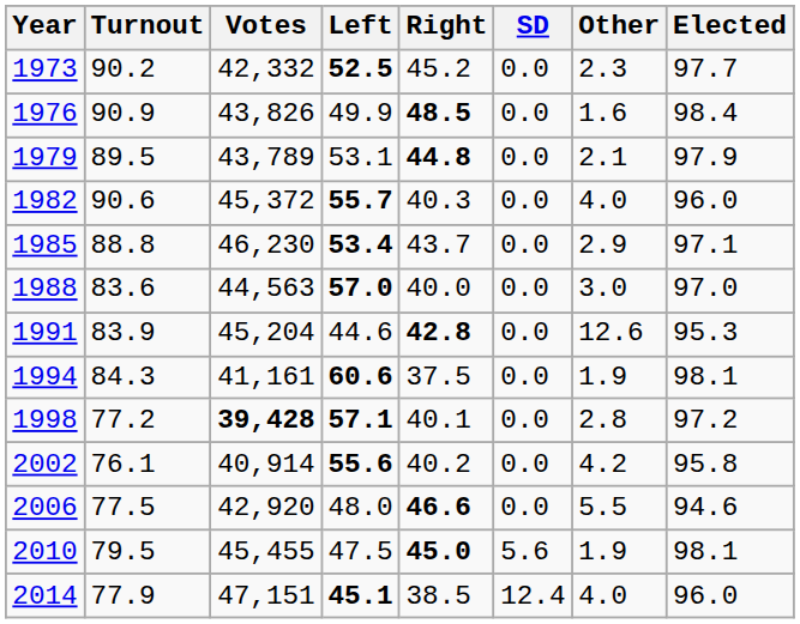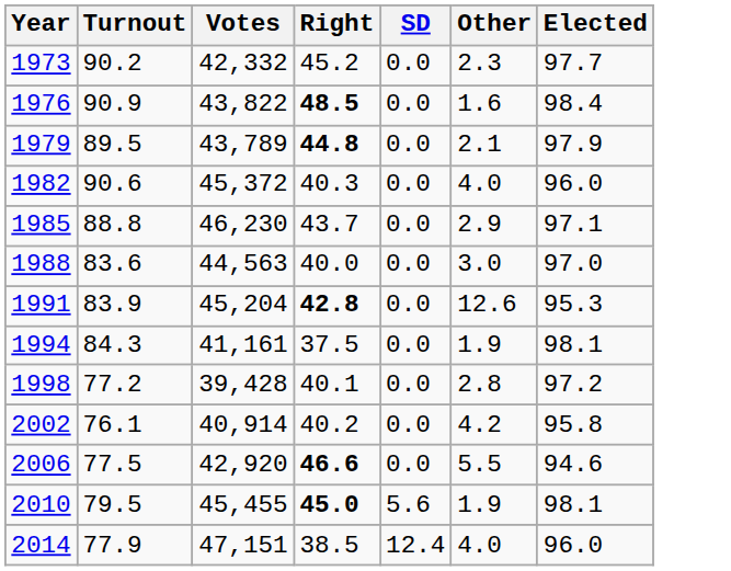 <table class="wikitable sortable" style="font-size: 95%;">
 <tr>
 <th>Year</th>
 <th>Turnout</th>
 <th>Votes</th>
-<th>Left</th>
 <th>Right</th>
 <th><a href='#'>SD</a></th>
 <th>Other</th>
 <th>Elected</th>
 </tr>
 <tr>
 <td><a href='#'>1973</a></td>
 <td>90.2</td>
 <td>42,332</td>
-<td><strong>52.5</strong></td>
 <td>45.2</td>
 <td>0.0</td>
 <td>2.3</td>
 <td>97.7</td>
 </tr>
 <tr>
 <td><a href='#'>1976</a></td>
 <td>90.9</td>
-<td>43,826</td>
-<td>49.9</td>
+<td>43,822</td>
 <td><strong>48.5</strong></td>
 <td>0.0</td>
 <td>1.6</td>
 <td>98.4</td>
 </tr>
 <tr>
 <td><a href='#'>1979</a></td>
 <td>89.5</td>
 <td>43,789</td>
-<td>53.1</td>
 <td><strong>44.8</strong></td>
 <td>0.0</td>
 <td>2.1</td>
 <td>97.9</td>
 </tr>
 <tr>
 <td><a href='#'>1982</a></td>
 <td>90.6</td>
 <td>45,372</td>
-<td><strong>55.7</strong></td>
 <td>40.3</td>
 <td>0.0</td>
 <td>4.0</td>
 <td>96.0</td>
 </tr>
 <tr>
 <td><a href='#'>1985</a></td>
 <td>88.8</td>
 <td>46,230</td>
-<td><strong>53.4</strong></td>
 <td>43.7</td>
 <td>0.0</td>
 <td>2.9</td>
 <td>97.1</td>
 </tr>
 <tr>
 <td><a href='#'>1988</a></td>
 <td>83.6</td>
 <td>44,563</td>
-<td><strong>57.0</strong></td>
 <td>40.0</td>
 <td>0.0</td>
 <td>3.0</td>
 <td>97.0</td>
 </tr>
 <tr>
 <td><a href='#'>1991</a></td>
 <td>83.9</td>
 <td>45,204</td>
-<td>44.6</td>
 <td><strong>42.8</strong></td>
 <td>0.0</td>
 <td>12.6</td>
 <td>95.3</td>
 </tr>
 <tr>
 <td><a href='#'>1994</a></td>
 <td>84.3</td>
 <td>41,161</td>
-<td><strong>60.6</strong></td>
 <td>37.5</td>
 <td>0.0</td>
 <td>1.9</td>
 <td>98.1</td>
 </tr>
 <tr>
 <td><a href='#'>1998</a></td>
 <td>77.2</td>
-<td><strong>39,428</strong></td>
-<td><strong>57.1</strong></td>
+<td>39,428</td>
 <td>40.1</td>
 <td>0.0</td>
 <td>2.8</td>
 <td>97.2</td>
 </tr>
 <tr>
 <td><a href='#'>2002</a></td>
 <td>76.1</td>
 <td>40,914</td>
-<td><strong>55.6</strong></td>
 <td>40.2</td>
 <td>0.0</td>
 <td>4.2</td>
 <td>95.8</td>
 </tr>
 <tr>
 <td><a href='#'>2006</a></td>
 <td>77.5</td>
 <td>42,920</td>
-<td>48.0</td>
 <td><strong>46.6</strong></td>
 <td>0.0</td>
 <td>5.5</td>
 <td>94.6</td>
 </tr>
 <tr>
 <td><a href='#'>2010</a></td>
 <td>79.5</td>
 <td>45,455</td>
-<td>47.5</td>
 <td><strong>45.0</strong></td>
 <td>5.6</td>
 <td>1.9</td>
 <td>98.1</td>
 </tr>
 <tr>
 <td><a href='#'>2014</a></td>
 <td>77.9</td>
 <td>47,151</td>
-<td><strong>45.1</strong></td>
 <td>38.5</td>
 <td>12.4</td>
 <td>4.0</td>
 <td>96.0</td>
 </tr>
 </table>
